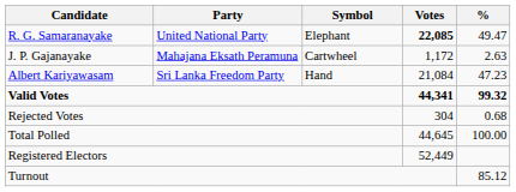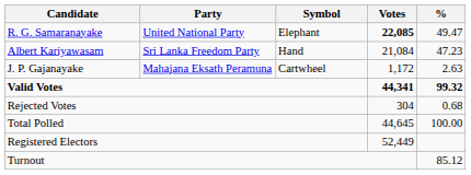 <table class="wikitable" border="1" style="text-align:right;">
 <tr>
 <th align=left width="180">Candidate</th>
 <th align=left width="180">Party</th>
 <th align=left width="120">Symbol</th>
 <th align=left width="60">Votes</th>
 <th align=left width="60">%</th>
 </tr>
 <tr>
 <td align=left><a href='#'>R. G. Samaranayake</a></td>
 <td align=left><a href='#'>United National Party</a></td>
 <td align=left>Elephant</td>
 <td><strong>22,085</strong></td>
 <td>49.47</td>
 </tr>
 <tr>
+<td align=left><a href='#'>Albert Kariyawasam</a></td>
+<td align=left><a href='#'>Sri Lanka Freedom Party</a></td>
+<td align=left>Hand</td>
+<td>21,084</td>
+<td>47.23</td>
+</tr>
+<tr>
 <td align=left>J. P. Gajanayake</td>
 <td align=left><a href='#'>Mahajana Eksath Peramuna</a></td>
 <td align=left>Cartwheel</td>
 <td>1,172</td>
 <td>2.63</td>
-</tr>
-<tr>
-<td align=left><a href='#'>Albert Kariyawasam</a></td>
-<td align=left><a href='#'>Sri Lanka Freedom Party</a></td>
-<td align=left>Hand</td>
-<td>21,084</td>
-<td>47.23</td>
 </tr>
 <tr>
 <td align=left colspan=3><strong>Valid Votes</strong></td>
 <td><strong>44,341</strong></td>
 <td><strong>99.32</strong></td>
 </tr>
 <tr>
 <td align=left colspan=3>Rejected Votes</td>
 <td>304</td>
 <td>0.68</td>
 </tr>
 <tr>
 <td align=left colspan=3>Total Polled</td>
 <td>44,645</td>
 <td>100.00</td>
 </tr>
 <tr>
 <td align=left colspan=3>Registered Electors</td>
 <td>52,449</td>
 <td></td>
 </tr>
 <tr>
 <td align=left colspan=4>Turnout</td>
 <td>85.12</td>
 </tr>
 </table>
